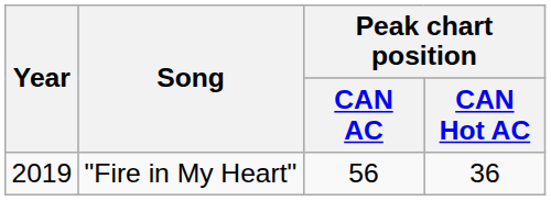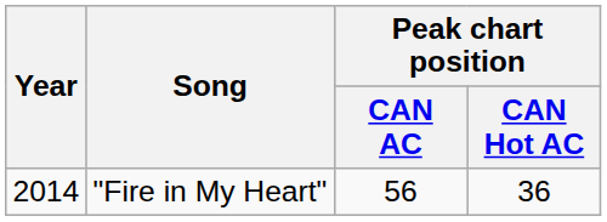 <table class="wikitable" style="text-align:center;">
 <tr>
 <th rowspan="2">Year</th>
 <th rowspan="2">Song</th>
 <th colspan="2">Peak chart position</th>
 </tr>
 <tr>
 <th style="width:4em;"><a href='#'>CAN <br> AC</a> <br></th>
 <th style="width:4em;"><a href='#'>CAN <br> Hot AC</a> <br></th>
 </tr>
 <tr>
-<td>2019</td>
+<td>2014</td>
 <td scope="row">"Fire in My Heart"</td>
 <td>56</td>
 <td>36</td>
 </tr>
 </table>
